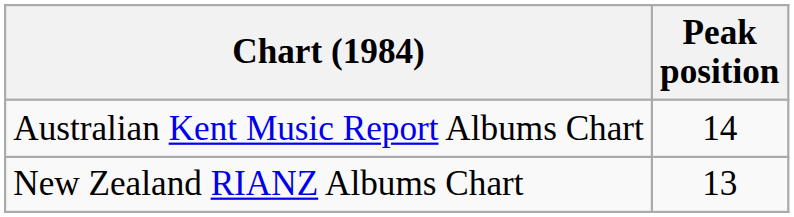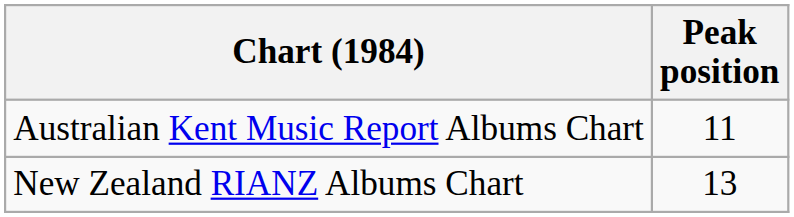 <table class="wikitable">
 <tr>
 <th>Chart (1984)</th>
 <th>Peak<br>position</th>
 </tr>
 <tr>
 <td>Australian <a href='#'>Kent Music Report</a> Albums Chart</td>
-<td align="center">14</td>
+<td align="center">11</td>
 </tr>
 <tr>
 <td>New Zealand <a href='#'>RIANZ</a> Albums Chart</td>
 <td align="center">13</td>
 </tr>
 </table>
